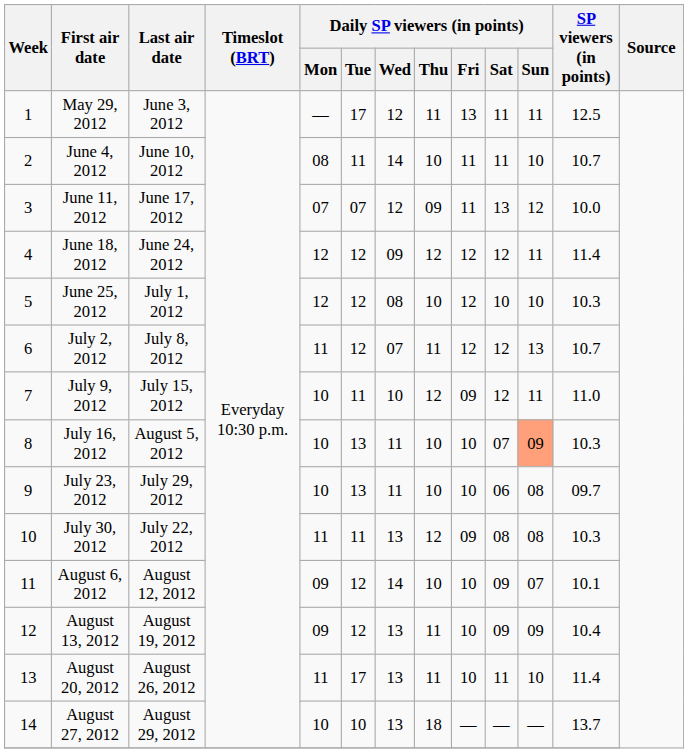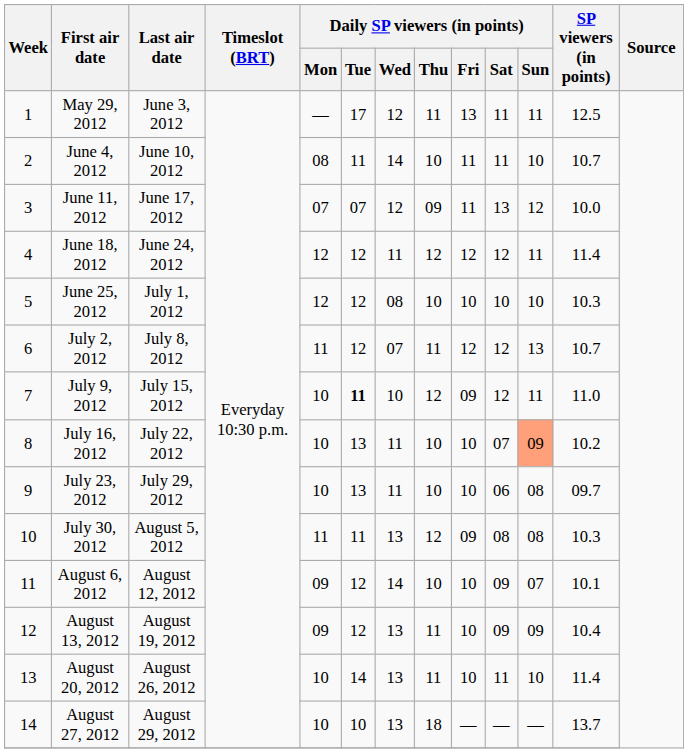 <table class="wikitable sortable" style="text-align:center; font-size:95%; width: 100%">
 <tr>
 <th rowspan=2 style="width:05.0%;">Week</th>
 <th rowspan=2 style="width:12.5%;">First air date</th>
 <th rowspan=2 style="width:12.5%;">Last air date</th>
 <th rowspan=2 style="width:15.0%;">Timeslot (<a href='#'>BRT</a>)</th>
 <th colspan=7 style="width:35.0%;">Daily <a href='#'>SP</a> viewers (in points)</th>
 <th rowspan=2 style="width:10.0%;"><a href='#'>SP</a> viewers<br>(in points)</th>
 <th rowspan=2 style="width:10.0%;">Source</th>
 </tr>
 <tr>
 <th style="width:05.0%;">Mon</th>
 <th style="width:05.0%;">Tue</th>
 <th style="width:05.0%;">Wed</th>
 <th style="width:05.0%;">Thu</th>
 <th style="width:05.0%;">Fri</th>
 <th style="width:05.0%;">Sat</th>
 <th style="width:05.0%;">Sun</th>
 </tr>
 <tr>
 <td>1</td>
 <td>May 29, 2012</td>
 <td>June 3, 2012</td>
 <td rowspan=14>Everyday<br>10:30 p.m.</td>
 <td>—</td>
 <td>17</td>
 <td>12</td>
 <td>11</td>
 <td>13</td>
 <td>11</td>
 <td>11</td>
 <td>12.5</td>
 </tr>
 <tr>
 <td>2</td>
 <td>June 4, 2012</td>
 <td>June 10, 2012</td>
 <td>08</td>
 <td>11</td>
 <td>14</td>
 <td>10</td>
 <td>11</td>
 <td>11</td>
 <td>10</td>
 <td>10.7</td>
 </tr>
 <tr>
 <td>3</td>
 <td>June 11, 2012</td>
 <td>June 17, 2012</td>
 <td>07</td>
 <td>07</td>
 <td>12</td>
 <td>09</td>
 <td>11</td>
 <td>13</td>
 <td>12</td>
 <td>10.0</td>
 </tr>
 <tr>
 <td>4</td>
 <td>June 18, 2012</td>
 <td>June 24, 2012</td>
 <td>12</td>
 <td>12</td>
-<td>09</td>
+<td>11</td>
 <td>12</td>
 <td>12</td>
 <td>12</td>
 <td>11</td>
 <td>11.4</td>
 </tr>
 <tr>
 <td>5</td>
 <td>June 25, 2012</td>
 <td>July 1, 2012</td>
 <td>12</td>
 <td>12</td>
 <td>08</td>
 <td>10</td>
-<td>12</td>
+<td>10</td>
 <td>10</td>
 <td>10</td>
 <td>10.3</td>
 </tr>
 <tr>
 <td>6</td>
 <td>July 2, 2012</td>
 <td>July 8, 2012</td>
 <td>11</td>
 <td>12</td>
 <td>07</td>
 <td>11</td>
 <td>12</td>
 <td>12</td>
 <td>13</td>
 <td>10.7</td>
 </tr>
 <tr>
 <td>7</td>
 <td>July 9, 2012</td>
 <td>July 15, 2012</td>
 <td>10</td>
-<td>11</td>
+<td><strong>11</strong></td>
 <td>10</td>
 <td>12</td>
 <td>09</td>
 <td>12</td>
 <td>11</td>
 <td>11.0</td>
 </tr>
 <tr>
 <td>8</td>
 <td>July 16, 2012</td>
-<td>August 5, 2012</td>
+<td>July 22, 2012</td>
 <td>10</td>
 <td>13</td>
 <td>11</td>
 <td>10</td>
 <td>10</td>
 <td>07</td>
 <td style="background: lightsalmon;">09</td>
-<td>10.3</td>
+<td>10.2</td>
 </tr>
 <tr>
 <td>9</td>
 <td>July 23, 2012</td>
 <td>July 29, 2012</td>
 <td>10</td>
 <td>13</td>
 <td>11</td>
 <td>10</td>
 <td>10</td>
 <td>06</td>
 <td>08</td>
 <td>09.7</td>
 </tr>
 <tr>
 <td>10</td>
 <td>July 30, 2012</td>
-<td>July 22, 2012</td>
+<td>August 5, 2012</td>
 <td>11</td>
 <td>11</td>
 <td>13</td>
 <td>12</td>
 <td>09</td>
 <td>08</td>
 <td>08</td>
 <td>10.3</td>
 </tr>
 <tr>
 <td>11</td>
 <td>August 6, 2012</td>
 <td>August 12, 2012</td>
 <td>09</td>
 <td>12</td>
 <td>14</td>
 <td>10</td>
 <td>10</td>
 <td>09</td>
 <td>07</td>
 <td>10.1</td>
 </tr>
 <tr>
 <td>12</td>
 <td>August 13, 2012</td>
 <td>August 19, 2012</td>
 <td>09</td>
 <td>12</td>
 <td>13</td>
 <td>11</td>
 <td>10</td>
 <td>09</td>
 <td>09</td>
 <td>10.4</td>
 </tr>
 <tr>
 <td>13</td>
 <td>August 20, 2012</td>
 <td>August 26, 2012</td>
-<td>11</td>
-<td>17</td>
+<td>10</td>
+<td>14</td>
 <td>13</td>
 <td>11</td>
 <td>10</td>
 <td>11</td>
 <td>10</td>
 <td>11.4</td>
 </tr>
 <tr>
 <td>14</td>
 <td>August 27, 2012</td>
 <td>August 29, 2012</td>
 <td>10</td>
 <td>10</td>
 <td>13</td>
 <td>18</td>
 <td>—</td>
 <td>—</td>
 <td>—</td>
 <td>13.7</td>
 </tr>
 <tr>
 </tr>
 </table>
